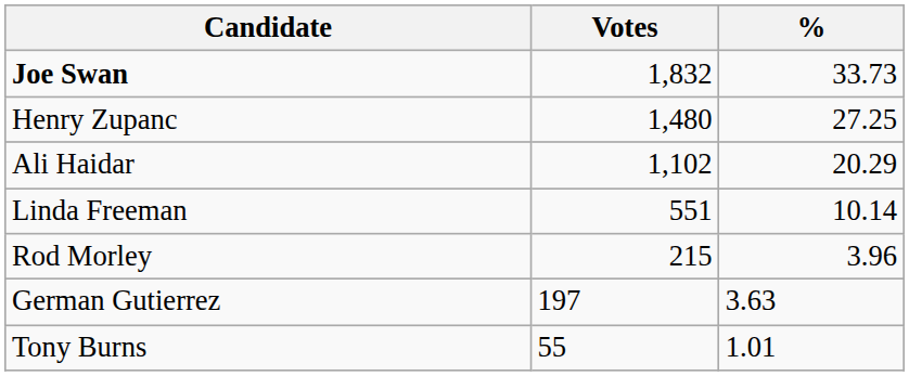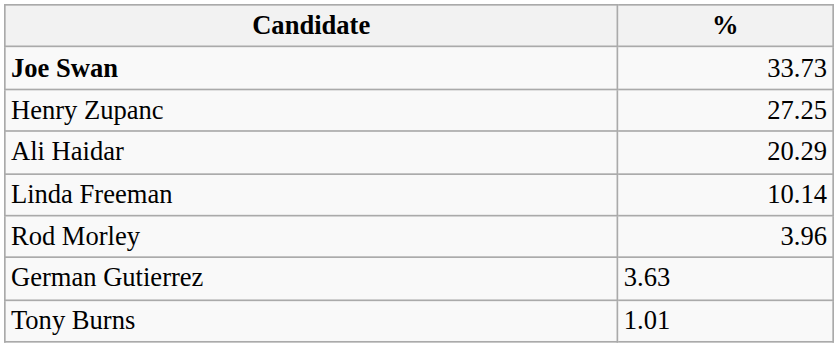 <table style="width:500px;" class="wikitable">
 <tr>
 <th align="center">Candidate</th>
-<th align="center">Votes</th>
 <th align="center">%</th>
 </tr>
 <tr>
 <td align="left"><strong>Joe Swan</strong></td>
-<td align="right">1,832</td>
 <td align="right">33.73</td>
 </tr>
 <tr>
 <td align="left">Henry Zupanc</td>
-<td align="right">1,480</td>
 <td align="right">27.25</td>
 </tr>
 <tr>
 <td align="left">Ali Haidar</td>
-<td align="right">1,102</td>
 <td align="right">20.29</td>
 </tr>
 <tr>
 <td align="left">Linda Freeman</td>
-<td align="right">551</td>
 <td align="right">10.14</td>
 </tr>
 <tr>
 <td align="left">Rod Morley</td>
-<td align="right">215</td>
 <td align="right">3.96</td>
 </tr>
 <tr>
 <td>German Gutierrez</td>
-<td>197</td>
 <td>3.63</td>
 </tr>
 <tr>
 <td>Tony Burns</td>
-<td>55</td>
 <td>1.01</td>
 </tr>
 </table>
